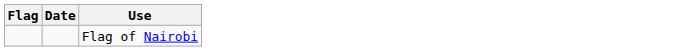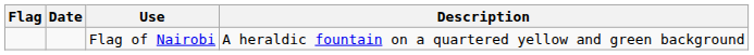 <table class="wikitable">
 <tr>
 <th>Flag</th>
 <th>Date</th>
 <th>Use</th>
+<th>Description</th>
 </tr>
 <tr>
 <td></td>
 <td></td>
 <td>Flag of <a href='#'>Nairobi</a></td>
+<td>A heraldic <a href='#'>fountain</a> on a quartered yellow and green background</td>
 </tr>
 </table>
